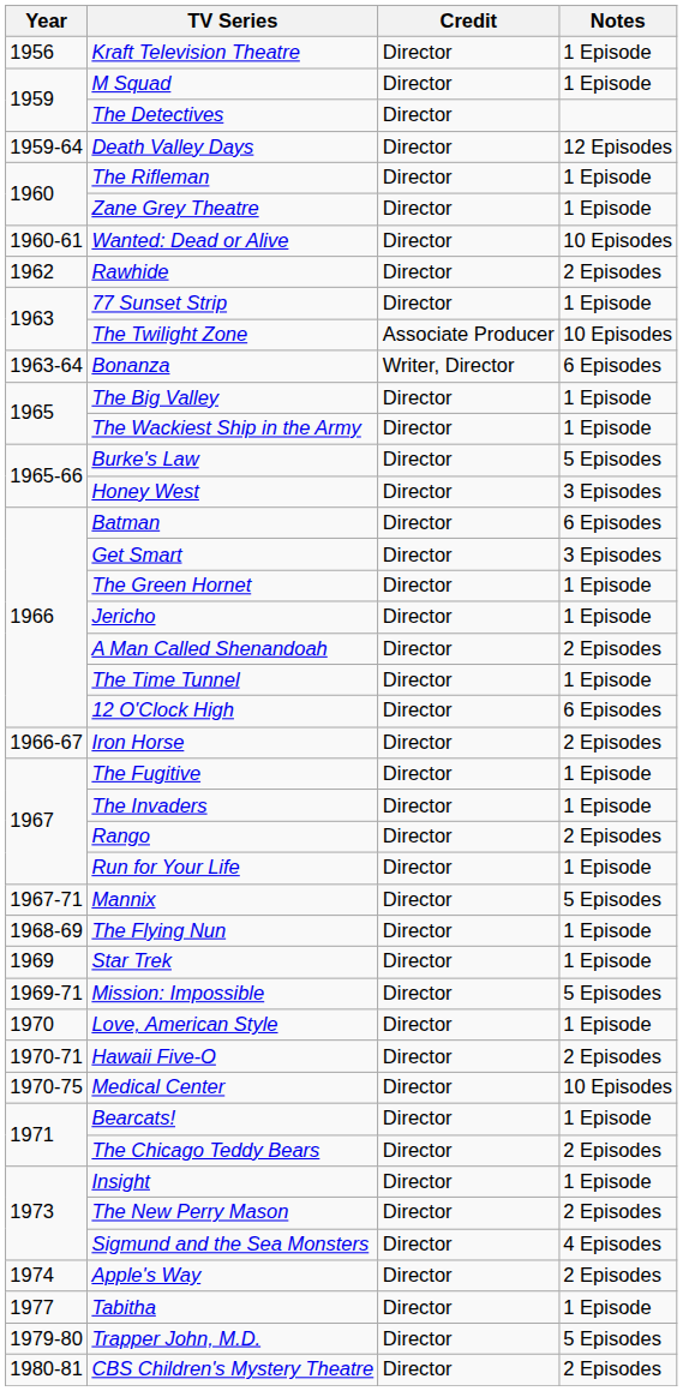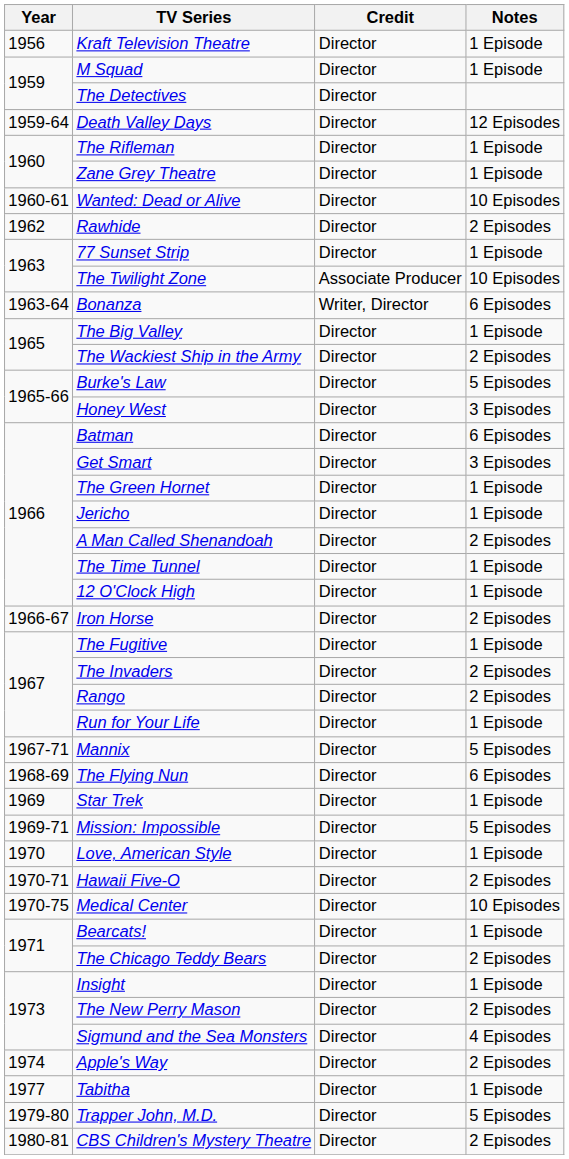 <table class="wikitable">
 <tr>
 <th>Year</th>
 <th>TV Series</th>
 <th>Credit</th>
 <th>Notes</th>
 </tr>
 <tr>
 <td>1956</td>
 <td><em><a href='#'>Kraft Television Theatre</a></em></td>
 <td>Director</td>
 <td>1 Episode</td>
 </tr>
 <tr>
 <td rowspan=2>1959</td>
 <td><em><a href='#'>M Squad</a></em></td>
 <td>Director</td>
 <td>1 Episode</td>
 </tr>
 <tr>
 <td><em><a href='#'>The Detectives</a></em></td>
 <td>Director</td>
 <td></td>
 </tr>
 <tr>
 <td>1959-64</td>
 <td><em><a href='#'>Death Valley Days</a></em></td>
 <td>Director</td>
 <td>12 Episodes</td>
 </tr>
 <tr>
 <td rowspan=2>1960</td>
 <td><em><a href='#'>The Rifleman</a></em></td>
 <td>Director</td>
 <td>1 Episode</td>
 </tr>
 <tr>
 <td><em><a href='#'>Zane Grey Theatre</a></em></td>
 <td>Director</td>
 <td>1 Episode</td>
 </tr>
 <tr>
 <td>1960-61</td>
 <td><em><a href='#'>Wanted: Dead or Alive</a></em></td>
 <td>Director</td>
 <td>10 Episodes</td>
 </tr>
 <tr>
 <td>1962</td>
 <td><em><a href='#'>Rawhide</a></em></td>
 <td>Director</td>
 <td>2 Episodes</td>
 </tr>
 <tr>
 <td rowspan=2>1963</td>
 <td><em><a href='#'>77 Sunset Strip</a></em></td>
 <td>Director</td>
 <td>1 Episode</td>
 </tr>
 <tr>
 <td><em><a href='#'>The Twilight Zone</a></em></td>
 <td>Associate Producer</td>
 <td>10 Episodes</td>
 </tr>
 <tr>
 <td>1963-64</td>
 <td><em><a href='#'>Bonanza</a></em></td>
 <td>Writer, Director</td>
 <td>6 Episodes</td>
 </tr>
 <tr>
 <td rowspan=2>1965</td>
 <td><em><a href='#'>The Big Valley</a></em></td>
 <td>Director</td>
 <td>1 Episode</td>
 </tr>
 <tr>
 <td><em><a href='#'>The Wackiest Ship in the Army</a></em></td>
 <td>Director</td>
-<td>1 Episode</td>
+<td>2 Episodes</td>
 </tr>
 <tr>
 <td rowspan=2>1965-66</td>
 <td><em><a href='#'>Burke's Law</a></em></td>
 <td>Director</td>
 <td>5 Episodes</td>
 </tr>
 <tr>
 <td><em><a href='#'>Honey West</a></em></td>
 <td>Director</td>
 <td>3 Episodes</td>
 </tr>
 <tr>
 <td rowspan=7>1966</td>
 <td><em><a href='#'>Batman</a></em></td>
 <td>Director</td>
 <td>6 Episodes</td>
 </tr>
 <tr>
 <td><em><a href='#'>Get Smart</a></em></td>
 <td>Director</td>
 <td>3 Episodes</td>
 </tr>
 <tr>
 <td><em><a href='#'>The Green Hornet</a></em></td>
 <td>Director</td>
 <td>1 Episode</td>
 </tr>
 <tr>
 <td><em><a href='#'>Jericho</a></em></td>
 <td>Director</td>
 <td>1 Episode</td>
 </tr>
 <tr>
 <td><em><a href='#'>A Man Called Shenandoah</a></em></td>
 <td>Director</td>
 <td>2 Episodes</td>
 </tr>
 <tr>
 <td><em><a href='#'>The Time Tunnel</a></em></td>
 <td>Director</td>
 <td>1 Episode</td>
 </tr>
 <tr>
 <td><em><a href='#'>12 O'Clock High</a></em></td>
 <td>Director</td>
-<td>6 Episodes</td>
+<td>1 Episode</td>
 </tr>
 <tr>
 <td>1966-67</td>
 <td><em><a href='#'>Iron Horse</a></em></td>
 <td>Director</td>
 <td>2 Episodes</td>
 </tr>
 <tr>
 <td rowspan=4>1967</td>
 <td><em><a href='#'>The Fugitive</a></em></td>
 <td>Director</td>
 <td>1 Episode</td>
 </tr>
 <tr>
 <td><em><a href='#'>The Invaders</a></em></td>
 <td>Director</td>
-<td>1 Episode</td>
+<td>2 Episodes</td>
 </tr>
 <tr>
 <td><em><a href='#'>Rango</a></em></td>
 <td>Director</td>
 <td>2 Episodes</td>
 </tr>
 <tr>
 <td><em><a href='#'>Run for Your Life</a></em></td>
 <td>Director</td>
 <td>1 Episode</td>
 </tr>
 <tr>
 <td>1967-71</td>
 <td><em><a href='#'>Mannix</a></em></td>
 <td>Director</td>
 <td>5 Episodes</td>
 </tr>
 <tr>
 <td>1968-69</td>
 <td><em><a href='#'>The Flying Nun</a></em></td>
 <td>Director</td>
-<td>1 Episode</td>
+<td>6 Episodes</td>
 </tr>
 <tr>
 <td>1969</td>
 <td><em><a href='#'>Star Trek</a></em></td>
 <td>Director</td>
 <td>1 Episode</td>
 </tr>
 <tr>
 <td>1969-71</td>
 <td><em><a href='#'>Mission: Impossible</a></em></td>
 <td>Director</td>
 <td>5 Episodes</td>
 </tr>
 <tr>
 <td>1970</td>
 <td><em><a href='#'>Love, American Style</a></em></td>
 <td>Director</td>
 <td>1 Episode</td>
 </tr>
 <tr>
 <td>1970-71</td>
 <td><em><a href='#'>Hawaii Five-O</a></em></td>
 <td>Director</td>
 <td>2 Episodes</td>
 </tr>
 <tr>
 <td>1970-75</td>
 <td><em><a href='#'>Medical Center</a></em></td>
 <td>Director</td>
 <td>10 Episodes</td>
 </tr>
 <tr>
 <td rowspan=2>1971</td>
 <td><em><a href='#'>Bearcats!</a></em></td>
 <td>Director</td>
 <td>1 Episode</td>
 </tr>
 <tr>
 <td><em><a href='#'>The Chicago Teddy Bears</a></em></td>
 <td>Director</td>
 <td>2 Episodes</td>
 </tr>
 <tr>
 <td rowspan=3>1973</td>
 <td><em><a href='#'>Insight</a></em></td>
 <td>Director</td>
 <td>1 Episode</td>
 </tr>
 <tr>
 <td><em><a href='#'>The New Perry Mason</a></em></td>
 <td>Director</td>
 <td>2 Episodes</td>
 </tr>
 <tr>
 <td><em><a href='#'>Sigmund and the Sea Monsters</a></em></td>
 <td>Director</td>
 <td>4 Episodes</td>
 </tr>
 <tr>
 <td>1974</td>
 <td><em><a href='#'>Apple's Way</a></em></td>
 <td>Director</td>
 <td>2 Episodes</td>
 </tr>
 <tr>
 <td>1977</td>
 <td><em><a href='#'>Tabitha</a></em></td>
 <td>Director</td>
 <td>1 Episode</td>
 </tr>
 <tr>
 <td>1979-80</td>
 <td><em><a href='#'>Trapper John, M.D.</a></em></td>
 <td>Director</td>
 <td>5 Episodes</td>
 </tr>
 <tr>
 <td>1980-81</td>
 <td><em><a href='#'>CBS Children's Mystery Theatre</a></em></td>
 <td>Director</td>
 <td>2 Episodes</td>
 </tr>
 <tr>
 </tr>
 </table>
